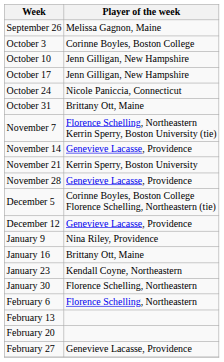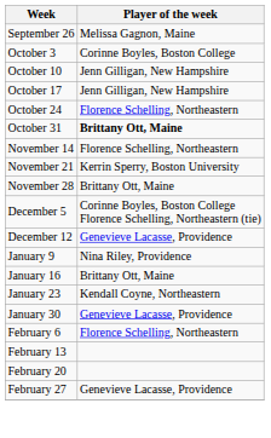 <table class="wikitable" border="1">
 <tr>
 <th>Week</th>
 <th>Player of the week</th>
 </tr>
 <tr>
 <td>September 26</td>
 <td>Melissa Gagnon, Maine</td>
 </tr>
 <tr>
 <td>October 3</td>
 <td>Corinne Boyles, Boston College</td>
 </tr>
 <tr>
 <td>October 10</td>
 <td>Jenn Gilligan, New Hampshire</td>
 </tr>
 <tr>
 <td>October 17</td>
 <td>Jenn Gilligan, New Hampshire</td>
 </tr>
 <tr>
 <td>October 24</td>
-<td>Nicole Paniccia, Connecticut</td>
+<td><a href='#'>Florence Schelling</a>, Northeastern</td>
 </tr>
 <tr>
 <td>October 31</td>
-<td>Brittany Ott, Maine</td>
-</tr>
-<tr>
-<td>November 7</td>
-<td><a href='#'>Florence Schelling</a>, Northeastern<br>Kerrin Sperry, Boston University (tie)</td>
+<td><strong>Brittany Ott, Maine</strong></td>
 </tr>
 <tr>
 <td>November 14</td>
-<td><a href='#'>Genevieve Lacasse</a>, Providence</td>
+<td>Florence Schelling, Northeastern</td>
 </tr>
 <tr>
 <td>November 21</td>
 <td>Kerrin Sperry, Boston University</td>
 </tr>
 <tr>
 <td>November 28</td>
-<td><a href='#'>Genevieve Lacasse</a>, Providence</td>
+<td>Brittany Ott, Maine</td>
 </tr>
 <tr>
 <td>December 5</td>
 <td>Corinne Boyles, Boston College<br>Florence Schelling, Northeastern (tie)</td>
 </tr>
 <tr>
 <td>December 12</td>
 <td><a href='#'>Genevieve Lacasse</a>, Providence</td>
 </tr>
 <tr>
 <td>January 9</td>
 <td>Nina Riley, Providence</td>
 </tr>
 <tr>
 <td>January 16</td>
 <td>Brittany Ott, Maine</td>
 </tr>
 <tr>
 <td>January 23</td>
 <td>Kendall Coyne, Northeastern</td>
 </tr>
 <tr>
 <td>January 30</td>
-<td>Florence Schelling, Northeastern</td>
+<td><a href='#'>Genevieve Lacasse</a>, Providence</td>
 </tr>
 <tr>
 <td>February 6</td>
 <td><a href='#'>Florence Schelling</a>, Northeastern</td>
 </tr>
 <tr>
 <td>February 13</td>
 <td></td>
 </tr>
 <tr>
 <td>February 20</td>
 <td></td>
 </tr>
 <tr>
 <td>February 27</td>
 <td>Genevieve Lacasse, Providence</td>
 </tr>
 <tr>
 </tr>
 </table>
